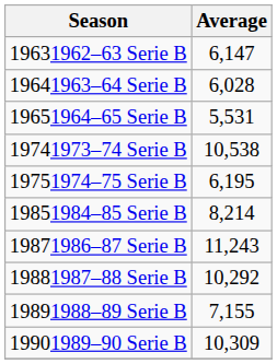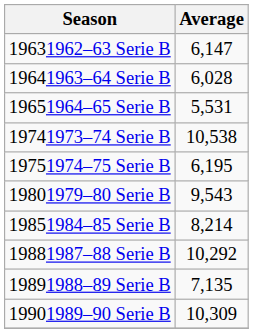 <table class="wikitable sortable" style="text-align: center;">
 <tr>
 <th><strong>Season</strong></th>
 <th><strong>Average</strong></th>
 </tr>
 <tr>
 <td><span>1963</span><a href='#'>1962–63 Serie B</a></td>
 <td>6,147</td>
 </tr>
 <tr>
 <td><span>1964</span><a href='#'>1963–64 Serie B</a></td>
 <td>6,028</td>
 </tr>
 <tr>
 <td><span>1965</span><a href='#'>1964–65 Serie B</a></td>
 <td>5,531</td>
 </tr>
 <tr>
 <td><span>1974</span><a href='#'>1973–74 Serie B</a></td>
 <td>10,538</td>
 </tr>
 <tr>
 <td><span>1975</span><a href='#'>1974–75 Serie B</a></td>
 <td>6,195</td>
 </tr>
 <tr>
+<td><span>1980</span><a href='#'>1979–80 Serie B</a></td>
+<td>9,543</td>
+</tr>
+<tr>
 <td><span>1985</span><a href='#'>1984–85 Serie B</a></td>
 <td>8,214</td>
-</tr>
-<tr>
-<td><span>1987</span><a href='#'>1986–87 Serie B</a></td>
-<td>11,243</td>
 </tr>
 <tr>
 <td><span>1988</span><a href='#'>1987–88 Serie B</a></td>
 <td>10,292</td>
 </tr>
 <tr>
 <td><span>1989</span><a href='#'>1988–89 Serie B</a></td>
-<td>7,155</td>
+<td>7,135</td>
 </tr>
 <tr>
 <td><span>1990</span><a href='#'>1989–90 Serie B</a></td>
 <td>10,309</td>
 </tr>
 <tr>
 </tr>
 </table>
